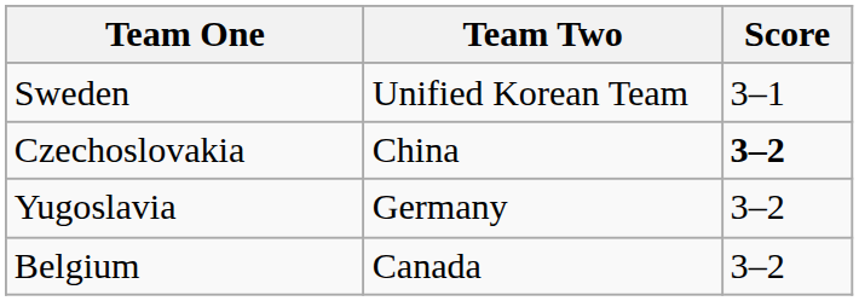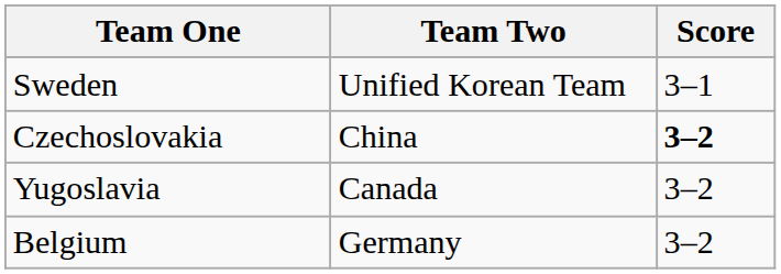 <table class="wikitable">
 <tr>
 <th width=150>Team One</th>
 <th width=150>Team Two</th>
 <th width=50>Score</th>
 </tr>
 <tr>
 <td>Sweden</td>
 <td>Unified Korean Team</td>
 <td>3–1</td>
 </tr>
 <tr>
 <td>Czechoslovakia</td>
 <td>China</td>
 <td><strong>3–2</strong></td>
 </tr>
 <tr>
 <td>Yugoslavia</td>
-<td>Germany</td>
+<td>Canada</td>
 <td>3–2</td>
 </tr>
 <tr>
 <td>Belgium</td>
-<td>Canada</td>
+<td>Germany</td>
 <td>3–2</td>
 </tr>
 </table>
